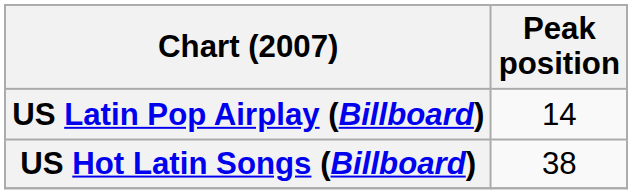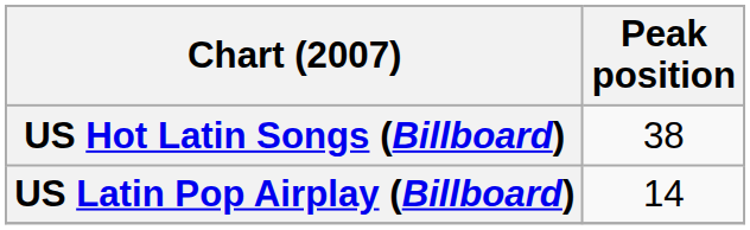 <table class="wikitable sortable plainrowheaders" style="text-align:center">
 <tr>
 <th align="left">Chart (2007)</th>
 <th align="left">Peak<br>position</th>
 </tr>
 <tr>
+<th scope="row">US <a href='#'>Hot Latin Songs</a> (<a href='#'><em>Billboard</em></a>)</th>
+<td align="center">38</td>
+</tr>
+<tr>
 <th scope="row">US <a href='#'>Latin Pop Airplay</a> (<a href='#'><em>Billboard</em></a>)</th>
 <td align="center">14</td>
 </tr>
 <tr>
-<th scope="row">US <a href='#'>Hot Latin Songs</a> (<a href='#'><em>Billboard</em></a>)</th>
-<td align="center">38</td>
-</tr>
-<tr>
 </tr>
 </table>
